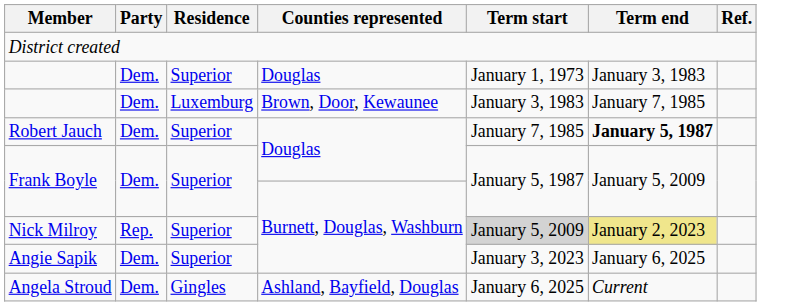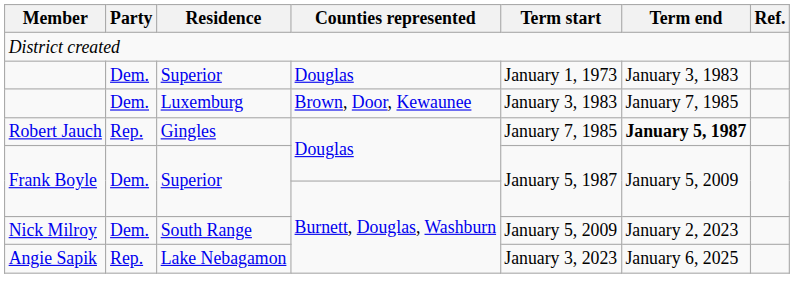 <table class="wikitable">
 <tr>
 <th>Member</th>
 <th>Party</th>
 <th>Residence</th>
 <th>Counties represented</th>
 <th>Term start</th>
 <th>Term end</th>
 <th>Ref.</th>
 </tr>
 <tr>
 <td colspan="7"><em>District created</em></td>
 </tr>
 <tr>
 <td></td>
 <td><a href='#'>Dem.</a></td>
 <td><a href='#'>Superior</a></td>
 <td><a href='#'>Douglas</a></td>
 <td>January 1, 1973</td>
 <td>January 3, 1983</td>
 <td></td>
 </tr>
 <tr>
 <td></td>
 <td><a href='#'>Dem.</a></td>
 <td><a href='#'>Luxemburg</a></td>
 <td><a href='#'>Brown</a>, <a href='#'>Door</a>, <a href='#'>Kewaunee</a></td>
 <td>January 3, 1983</td>
 <td>January 7, 1985</td>
 <td></td>
 </tr>
 <tr>
 <td><a href='#'>Robert Jauch</a></td>
-<td><a href='#'>Dem.</a></td>
-<td><a href='#'>Superior</a></td>
+<td><a href='#'>Rep.</a></td>
+<td><a href='#'>Gingles</a></td>
 <td rowspan="2"><a href='#'>Douglas</a></td>
 <td>January 7, 1985</td>
 <td><strong>January 5, 1987</strong></td>
 <td></td>
 </tr>
 <tr style="height:2em">
 <td rowspan="2"><a href='#'>Frank Boyle</a></td>
 <td rowspan="2" ><a href='#'>Dem.</a></td>
 <td rowspan="2"><a href='#'>Superior</a></td>
 <td rowspan="2">January 5, 1987</td>
 <td rowspan="2">January 5, 2009</td>
 <td rowspan="2"></td>
 </tr>
 <tr style="height:2em">
 <td rowspan="3"><a href='#'>Burnett</a>, <a href='#'>Douglas</a>, <a href='#'>Washburn</a></td>
 </tr>
 <tr>
 <td><a href='#'>Nick Milroy</a></td>
-<td><a href='#'>Rep.</a></td>
-<td><a href='#'>Superior</a></td>
-<td style="background: lightgrey;">January 5, 2009</td>
-<td style="background: khaki;">January 2, 2023</td>
+<td><a href='#'>Dem.</a></td>
+<td><a href='#'>South Range</a></td>
+<td>January 5, 2009</td>
+<td>January 2, 2023</td>
 <td></td>
 </tr>
 <tr>
 <td><a href='#'>Angie Sapik</a></td>
-<td><a href='#'>Dem.</a></td>
-<td><a href='#'>Superior</a></td>
+<td><a href='#'>Rep.</a></td>
+<td><a href='#'>Lake Nebagamon</a></td>
 <td>January 3, 2023</td>
 <td>January 6, 2025</td>
 <td></td>
 </tr>
-<tr>
-<td><a href='#'>Angela Stroud</a></td>
-<td><a href='#'>Dem.</a></td>
-<td><a href='#'>Gingles</a></td>
-<td><a href='#'>Ashland</a>, <a href='#'>Bayfield</a>, <a href='#'>Douglas</a></td>
-<td>January 6, 2025</td>
-<td><em>Current</em></td>
-<td></td>
-</tr>
 </table>
